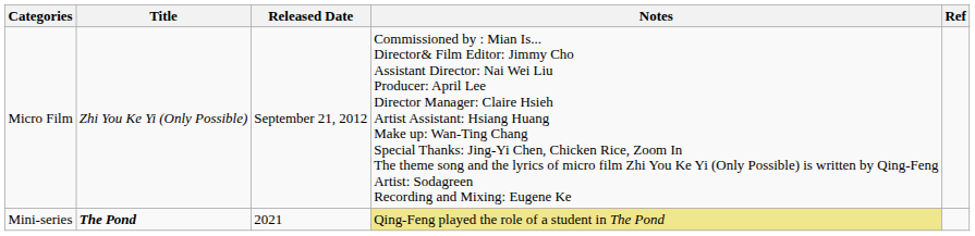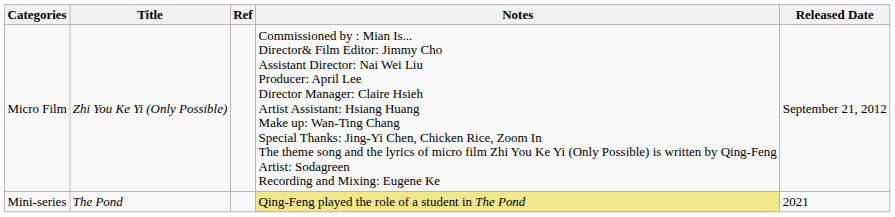 <table class="wikitable sortable">
 <tr>
 <th scope="col">Categories</th>
 <th scope="col">Title</th>
+<th>Ref</th>
+<th>Notes</th>
 <th class="unsortable" scope="col">Released Date</th>
-<th>Notes</th>
-<th>Ref</th>
 </tr>
 <tr>
 <td>Micro Film</td>
 <td><em>Zhi You Ke Yi (Only Possible)</em></td>
+<td></td>
+<td>Commissioned by : Mian Is...<br>Director& Film Editor: Jimmy Cho<br>Assistant Director: Nai Wei Liu<br>Producer: April Lee<br>Director Manager: Claire Hsieh<br>Artist Assistant: Hsiang Huang<br>Make up: Wan-Ting Chang<br>Special Thanks: Jing-Yi Chen, Chicken Rice, Zoom In<br>The theme song and the lyrics of micro film Zhi You Ke Yi (Only Possible) is written by Qing-Feng<br>Artist: Sodagreen<br>Recording and Mixing: Eugene Ke</td>
 <td>September 21, 2012</td>
-<td>Commissioned by : Mian Is...<br>Director& Film Editor: Jimmy Cho<br>Assistant Director: Nai Wei Liu<br>Producer: April Lee<br>Director Manager: Claire Hsieh<br>Artist Assistant: Hsiang Huang<br>Make up: Wan-Ting Chang<br>Special Thanks: Jing-Yi Chen, Chicken Rice, Zoom In<br>The theme song and the lyrics of micro film Zhi You Ke Yi (Only Possible) is written by Qing-Feng<br>Artist: Sodagreen<br>Recording and Mixing: Eugene Ke</td>
-<td></td>
 </tr>
 <tr>
 <td>Mini-series</td>
-<td><strong><em>The Pond</em></strong></td>
+<td><em>The Pond</em></td>
+<td></td>
+<td style="background: khaki;">Qing-Feng played the role of a student in <em>The Pond</em></td>
 <td>2021</td>
-<td style="background: khaki;">Qing-Feng played the role of a student in <em>The Pond</em></td>
-<td></td>
 </tr>
 </table>
